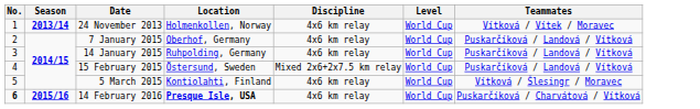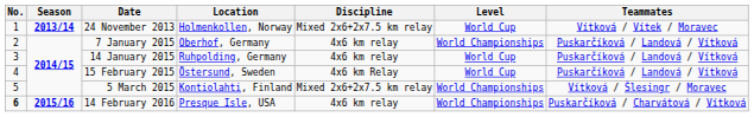 <table class="wikitable" style="text-align:center; font-size:95%;">
 <tr style="background:#efefef;">
 <th>No.</th>
 <th>Season</th>
 <th>Date</th>
 <th>Location</th>
 <th>Discipline</th>
 <th>Level</th>
 <th>Teammates</th>
 </tr>
 <tr>
 <td align=center>1</td>
 <td align=center><strong> <a href='#'>2013/14</a> </strong></td>
 <td align=right>24 November 2013</td>
 <td align=left> <a href='#'>Holmenkollen</a>, Norway</td>
-<td>4x6 km relay</td>
+<td>Mixed 2x6+2x7.5 km relay</td>
 <td><a href='#'>World Cup</a></td>
 <td align=center><a href='#'>Vítková</a> / <a href='#'>Vítek</a> / <a href='#'>Moravec</a></td>
 </tr>
 <tr>
 <td align=center>2</td>
 <td rowspan=4 align=center><strong><a href='#'>2014/15</a></strong></td>
 <td align=right>7 January 2015</td>
 <td align=left> <a href='#'>Oberhof</a>, Germany</td>
 <td>4x6 km relay</td>
-<td><a href='#'>World Cup</a></td>
+<td><a href='#'>World Championships</a></td>
 <td align=center><a href='#'>Puskarčíková</a> / <a href='#'>Landová</a> / <a href='#'>Vítková</a></td>
 </tr>
 <tr>
 <td align=center>3</td>
 <td align=right>14 January 2015</td>
 <td align=left> <a href='#'>Ruhpolding</a>, Germany</td>
 <td>4x6 km relay</td>
 <td><a href='#'>World Cup</a></td>
 <td align=center><a href='#'>Puskarčíková</a> / <a href='#'>Landová</a> / <a href='#'>Vítková</a></td>
 </tr>
 <tr>
 <td align=center>4</td>
 <td align=right>15 February 2015</td>
 <td align=left> <a href='#'>Östersund</a>, Sweden</td>
-<td>Mixed 2x6+2x7.5 km relay</td>
+<td>4x6 km Relay</td>
 <td><a href='#'>World Cup</a></td>
 <td align=center><a href='#'>Puskarčíková</a> / <a href='#'>Landová</a> / <a href='#'>Vítková</a></td>
 </tr>
 <tr>
 <td align=center>5</td>
 <td align=right>5 March 2015</td>
 <td align=left> <a href='#'>Kontiolahti</a>, Finland</td>
-<td>4x6 km relay</td>
-<td><a href='#'>World Cup</a></td>
+<td>Mixed 2x6+2x7.5 km relay</td>
+<td><a href='#'>World Championships</a></td>
 <td align=center><a href='#'>Vítková</a> / <a href='#'>Šlesingr</a> / <a href='#'>Moravec</a></td>
 </tr>
 <tr>
 <td align=center><strong>6</strong></td>
 <td align=center><strong><a href='#'>2015/16</a></strong></td>
 <td align=right>14 February 2016</td>
-<td align=left><strong> <a href='#'>Presque Isle</a>, USA</strong></td>
+<td align=left> <a href='#'>Presque Isle</a>, USA</td>
 <td>4x6 km relay</td>
-<td><a href='#'>World Cup</a></td>
+<td><a href='#'>World Championships</a></td>
 <td align=center><a href='#'>Puskarčíková</a> / <a href='#'>Charvátová</a> / <a href='#'>Vítková</a></td>
 </tr>
 </table>
